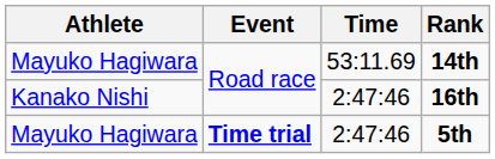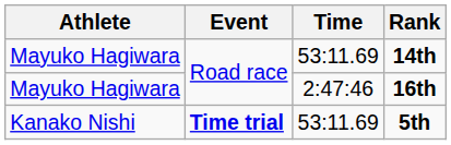 <table class=wikitable style="font-size:90%">
 <tr>
 <th>Athlete</th>
 <th>Event</th>
 <th>Time</th>
 <th>Rank</th>
 </tr>
 <tr>
 <td><a href='#'>Mayuko Hagiwara</a></td>
 <td rowspan=2><a href='#'>Road race</a></td>
 <td align=center>53:11.69</td>
 <td align=center><strong>14th</strong></td>
 </tr>
 <tr>
-<td><a href='#'>Kanako Nishi</a></td>
+<td><a href='#'>Mayuko Hagiwara</a></td>
 <td align=center>2:47:46</td>
 <td align=center><strong>16th</strong></td>
 </tr>
 <tr>
-<td><a href='#'>Mayuko Hagiwara</a></td>
+<td><a href='#'>Kanako Nishi</a></td>
 <td><strong><a href='#'>Time trial</a></strong></td>
-<td align=center>2:47:46</td>
+<td align=center>53:11.69</td>
 <td align=center><strong>5th</strong></td>
 </tr>
 </table>
